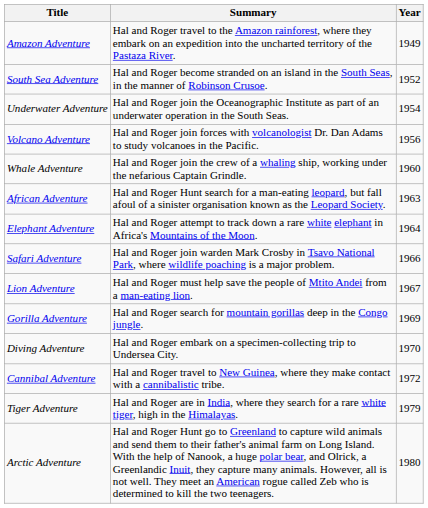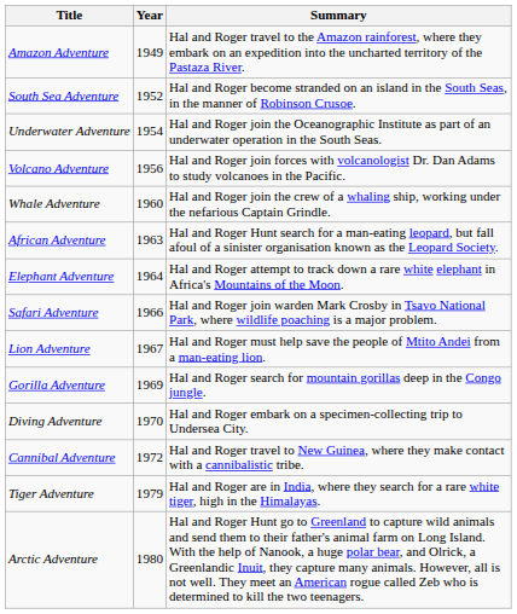 <table class="wikitable sortable">
 <tr>
 <th scope="col">Title</th>
+<th scope="col">Year</th>
 <th scope="col">Summary</th>
-<th scope="col">Year</th>
 </tr>
 <tr>
 <td style="white-space: nowrap;"><em><a href='#'>Amazon Adventure</a></em></td>
+<td>1949</td>
 <td>Hal and Roger travel to the <a href='#'>Amazon rainforest</a>, where they embark on an expedition into the uncharted territory of the <a href='#'>Pastaza River</a>.</td>
-<td>1949</td>
 </tr>
 <tr>
 <td style="white-space: nowrap;"><em><a href='#'>South Sea Adventure</a></em></td>
+<td>1952</td>
 <td>Hal and Roger become stranded on an island in the <a href='#'>South Seas</a>, in the manner of <a href='#'>Robinson Crusoe</a>.</td>
-<td>1952</td>
 </tr>
 <tr>
 <td style="white-space: nowrap;"><em>Underwater Adventure</em></td>
+<td>1954</td>
 <td>Hal and Roger join the Oceanographic Institute as part of an underwater operation in the South Seas.</td>
-<td>1954</td>
 </tr>
 <tr>
 <td style="white-space: nowrap;"><em><a href='#'>Volcano Adventure</a></em></td>
+<td>1956</td>
 <td>Hal and Roger join forces with <a href='#'>volcanologist</a> Dr. Dan Adams to study volcanoes in the Pacific.</td>
-<td>1956</td>
 </tr>
 <tr>
 <td style="white-space: nowrap;"><em>Whale Adventure</em></td>
+<td>1960</td>
 <td>Hal and Roger join the crew of a <a href='#'>whaling</a> ship, working under the nefarious Captain Grindle.</td>
-<td>1960</td>
 </tr>
 <tr>
 <td style="white-space: nowrap;"><em><a href='#'>African Adventure</a></em></td>
+<td>1963</td>
 <td>Hal and Roger Hunt search for a man-eating <a href='#'>leopard</a>, but fall afoul of a sinister organisation known as the <a href='#'>Leopard Society</a>.</td>
-<td>1963</td>
 </tr>
 <tr>
 <td style="white-space: nowrap;"><em><a href='#'>Elephant Adventure</a></em></td>
+<td>1964</td>
 <td>Hal and Roger attempt to track down a rare <a href='#'>white</a> <a href='#'>elephant</a> in Africa's <a href='#'>Mountains of the Moon</a>.</td>
-<td>1964</td>
 </tr>
 <tr>
 <td style="white-space: nowrap;"><em><a href='#'>Safari Adventure</a></em></td>
+<td>1966</td>
 <td>Hal and Roger join warden Mark Crosby in <a href='#'>Tsavo National Park</a>, where <a href='#'>wildlife poaching</a> is a major problem.</td>
-<td>1966</td>
 </tr>
 <tr>
 <td style="white-space: nowrap;"><em><a href='#'>Lion Adventure</a></em></td>
+<td>1967</td>
 <td>Hal and Roger must help save the people of <a href='#'>Mtito Andei</a> from a <a href='#'>man-eating lion</a>.</td>
-<td>1967</td>
 </tr>
 <tr>
 <td style="white-space: nowrap;"><em><a href='#'>Gorilla Adventure</a></em></td>
+<td>1969</td>
 <td>Hal and Roger search for <a href='#'>mountain gorillas</a> deep in the <a href='#'>Congo jungle</a>.</td>
-<td>1969</td>
 </tr>
 <tr>
 <td style="white-space: nowrap;"><em>Diving Adventure</em></td>
+<td>1970</td>
 <td>Hal and Roger embark on a specimen-collecting trip to Undersea City.</td>
-<td>1970</td>
 </tr>
 <tr>
 <td style="white-space: nowrap;"><em><a href='#'>Cannibal Adventure</a></em></td>
+<td>1972</td>
 <td>Hal and Roger travel to <a href='#'>New Guinea</a>, where they make contact with a <a href='#'>cannibalistic</a> tribe.</td>
-<td>1972</td>
 </tr>
 <tr>
 <td style="white-space: nowrap;"><em>Tiger Adventure</em></td>
+<td>1979</td>
 <td>Hal and Roger are in <a href='#'>India</a>, where they search for a rare <a href='#'>white tiger</a>, high in the <a href='#'>Himalayas</a>.</td>
-<td>1979</td>
 </tr>
 <tr>
 <td style="white-space: nowrap;"><em>Arctic Adventure</em></td>
+<td>1980</td>
 <td>Hal and Roger Hunt go to <a href='#'>Greenland</a> to capture wild animals and send them to their father's animal farm on Long Island. With the help of Nanook, a huge <a href='#'>polar bear</a>, and Olrick, a Greenlandic <a href='#'>Inuit</a>, they capture many animals. However, all is not well. They meet an <a href='#'>American</a> rogue called Zeb who is determined to kill the two teenagers.</td>
-<td>1980</td>
 </tr>
 </table>
